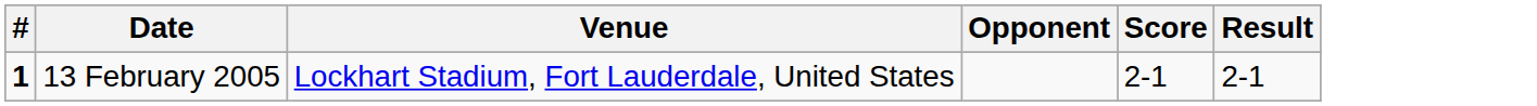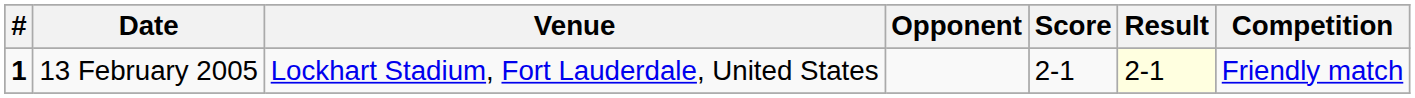 <table class="wikitable">
 <tr>
 <th>#</th>
 <th>Date</th>
 <th>Venue</th>
 <th>Opponent</th>
 <th>Score</th>
 <th>Result</th>
+<th>Competition</th>
 </tr>
 <tr>
 <td><strong>1</strong></td>
 <td>13 February 2005</td>
 <td><a href='#'>Lockhart Stadium</a>, <a href='#'>Fort Lauderdale</a>, United States</td>
 <td></td>
 <td>2-1</td>
-<td>2-1</td>
+<td style="background: lightyellow;">2-1</td>
+<td><a href='#'>Friendly match</a></td>
 </tr>
 </table>
